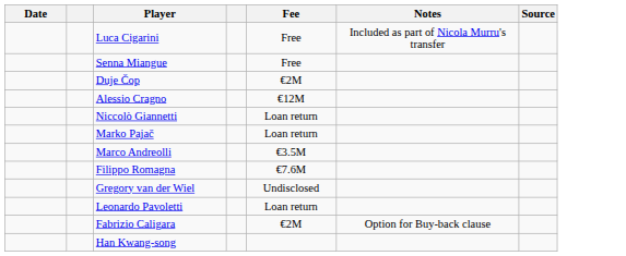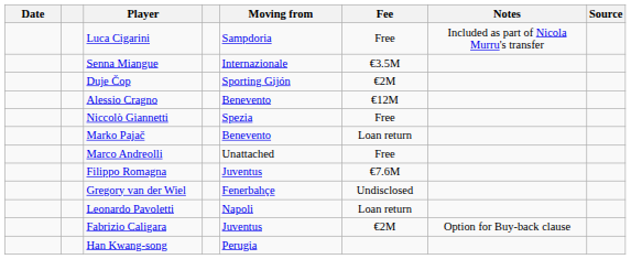 <table class="wikitable sortable">
 <tr>
 <th style="width:80px;">Date</th>
 <th style="width:30px;"></th>
 <th style="width:180px;">Player</th>
 <th style="width:20px;"></th>
+<th style="width:180px;">Moving from</th>
 <th style="width:120px;" class="unsortable">Fee</th>
 <th style="width:250px;" class="unsortable">Notes</th>
 <th style="width:20px;">Source</th>
 </tr>
 <tr>
 <td></td>
 <td align=center></td>
 <td> <a href='#'>Luca Cigarini</a></td>
 <td align=center></td>
+<td> <a href='#'>Sampdoria</a></td>
 <td align=center>Free</td>
 <td align=center>Included as part of <a href='#'>Nicola Murru</a>'s transfer</td>
 <td></td>
 </tr>
 <tr>
 <td></td>
 <td align=center></td>
 <td> <a href='#'>Senna Miangue</a></td>
 <td align=center></td>
-<td align=center>Free</td>
+<td> <a href='#'>Internazionale</a></td>
+<td align=center>€3.5M</td>
 <td align=center></td>
 <td></td>
 </tr>
 <tr>
 <td></td>
 <td align=center></td>
 <td> <a href='#'>Duje Čop</a></td>
 <td align=center></td>
+<td> <a href='#'>Sporting Gijón</a></td>
 <td align=center>€2M</td>
 <td align=center></td>
 <td></td>
 </tr>
 <tr>
 <td></td>
 <td align=center></td>
 <td> <a href='#'>Alessio Cragno</a></td>
 <td align=center></td>
+<td> <a href='#'>Benevento</a></td>
 <td align=center>€12M</td>
 <td align=center></td>
 <td></td>
 </tr>
 <tr>
 <td></td>
 <td align=center></td>
 <td> <a href='#'>Niccolò Giannetti</a></td>
 <td align=center></td>
-<td align=center>Loan return</td>
+<td> <a href='#'>Spezia</a></td>
+<td align=center>Free</td>
 <td align=center></td>
 <td></td>
 </tr>
 <tr>
 <td></td>
 <td align=center></td>
 <td> <a href='#'>Marko Pajač</a></td>
 <td align=center></td>
+<td> <a href='#'>Benevento</a></td>
 <td align=center>Loan return</td>
 <td align=center></td>
 <td></td>
 </tr>
 <tr>
 <td></td>
 <td align=center></td>
 <td> <a href='#'>Marco Andreolli</a></td>
 <td align=center></td>
-<td align=center>€3.5M</td>
+<td>Unattached</td>
+<td align=center>Free</td>
 <td align=center></td>
 <td></td>
 </tr>
 <tr>
 <td></td>
 <td align=center></td>
 <td> <a href='#'>Filippo Romagna</a></td>
 <td align=center></td>
+<td> <a href='#'>Juventus</a></td>
 <td align=center>€7.6M</td>
 <td align=center></td>
 <td></td>
 </tr>
 <tr>
 <td></td>
 <td align=center></td>
 <td> <a href='#'>Gregory van der Wiel</a></td>
 <td align=center></td>
+<td> <a href='#'>Fenerbahçe</a></td>
 <td align=center>Undisclosed</td>
 <td align=center></td>
 <td></td>
 </tr>
 <tr>
 <td></td>
 <td align=center></td>
 <td> <a href='#'>Leonardo Pavoletti</a></td>
 <td align=center></td>
+<td> <a href='#'>Napoli</a></td>
 <td align=center>Loan return</td>
 <td align=center></td>
 <td></td>
 </tr>
 <tr>
 <td></td>
 <td align=center></td>
 <td> <a href='#'>Fabrizio Caligara</a></td>
 <td align=center></td>
+<td> <a href='#'>Juventus</a></td>
 <td align=center>€2M</td>
 <td align=center>Option for Buy-back clause</td>
 <td><small> </small> <br> <small></small></td>
 </tr>
 <tr>
 <td></td>
 <td align=center></td>
 <td> <a href='#'>Han Kwang-song</a></td>
 <td align=center></td>
+<td> <a href='#'>Perugia</a></td>
 <td align=center></td>
 <td align=center></td>
 <td><small></small></td>
 </tr>
 </table>
